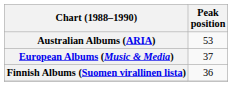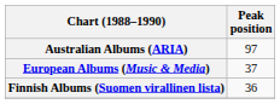 <table class="wikitable sortable plainrowheaders" style="text-align:center">
 <tr>
 <th scope="col">Chart (1988–1990)</th>
 <th scope="col">Peak<br>position</th>
 </tr>
 <tr>
 <th scope="row">Australian Albums (<a href='#'>ARIA</a>)</th>
-<td>53</td>
+<td>97</td>
 </tr>
 <tr>
 <th scope="row"><a href='#'>European Albums</a> (<em><a href='#'>Music & Media</a></em>)</th>
 <td>37</td>
 </tr>
 <tr>
 <th scope="row">Finnish Albums (<a href='#'>Suomen virallinen lista</a>)</th>
 <td>36</td>
 </tr>
 <tr>
 </tr>
 <tr>
 </tr>
 <tr>
 </tr>
 </table>
